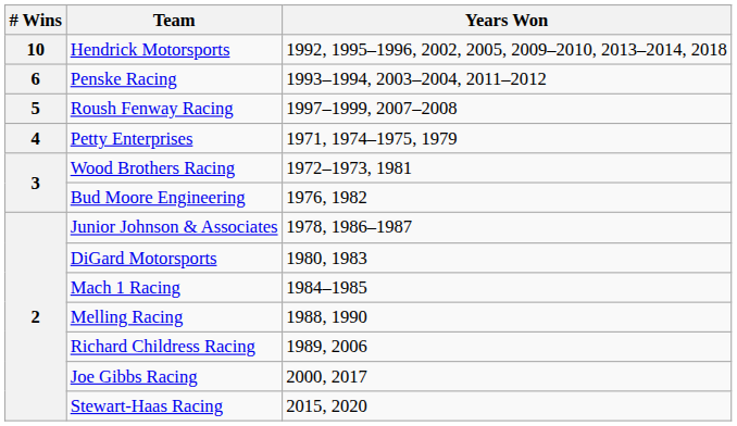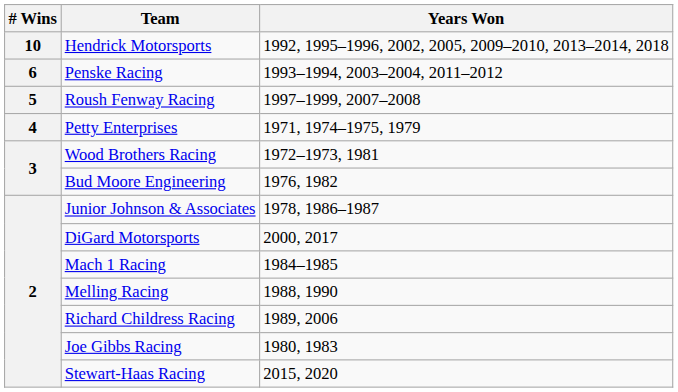 <table class="wikitable" style="font-size: 95%;">
 <tr>
 <th># Wins</th>
 <th>Team</th>
 <th>Years Won</th>
 </tr>
 <tr>
 <th>10</th>
 <td><a href='#'>Hendrick Motorsports</a></td>
 <td>1992, 1995–1996, 2002, 2005, 2009–2010, 2013–2014, 2018</td>
 </tr>
 <tr>
 <th>6</th>
 <td><a href='#'>Penske Racing</a></td>
 <td>1993–1994, 2003–2004, 2011–2012</td>
 </tr>
 <tr>
 <th>5</th>
 <td><a href='#'>Roush Fenway Racing</a></td>
 <td>1997–1999, 2007–2008</td>
 </tr>
 <tr>
 <th>4</th>
 <td><a href='#'>Petty Enterprises</a></td>
 <td>1971, 1974–1975, 1979</td>
 </tr>
 <tr>
 <th rowspan="2">3</th>
 <td><a href='#'>Wood Brothers Racing</a></td>
 <td>1972–1973, 1981</td>
 </tr>
 <tr>
 <td><a href='#'>Bud Moore Engineering</a></td>
 <td>1976, 1982</td>
 </tr>
 <tr>
 <th rowspan="7">2</th>
 <td><a href='#'>Junior Johnson & Associates</a></td>
 <td>1978, 1986–1987</td>
 </tr>
 <tr>
 <td><a href='#'>DiGard Motorsports</a></td>
-<td>1980, 1983</td>
+<td>2000, 2017</td>
 </tr>
 <tr>
 <td><a href='#'>Mach 1 Racing</a></td>
 <td>1984–1985</td>
 </tr>
 <tr>
 <td><a href='#'>Melling Racing</a></td>
 <td>1988, 1990</td>
 </tr>
 <tr>
 <td><a href='#'>Richard Childress Racing</a></td>
 <td>1989, 2006</td>
 </tr>
 <tr>
 <td><a href='#'>Joe Gibbs Racing</a></td>
-<td>2000, 2017</td>
+<td>1980, 1983</td>
 </tr>
 <tr>
 <td><a href='#'>Stewart-Haas Racing</a></td>
 <td>2015, 2020</td>
 </tr>
 </table>
